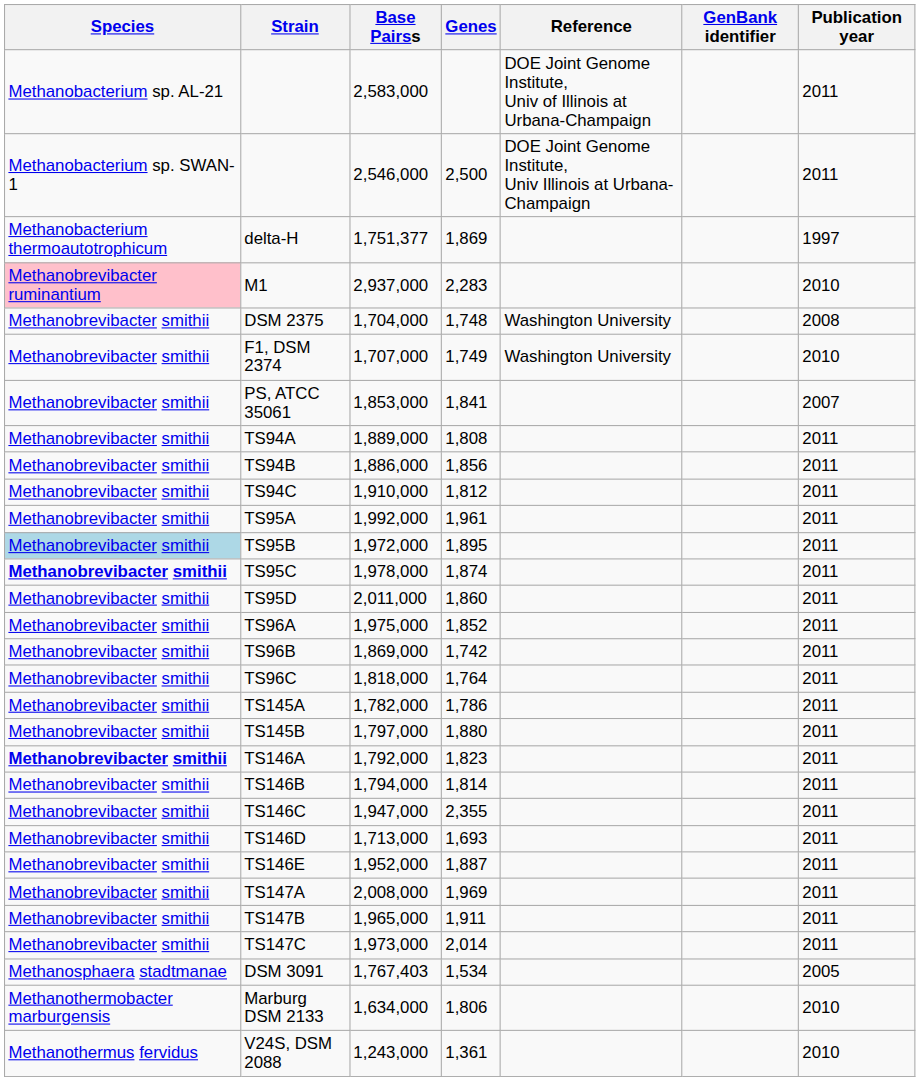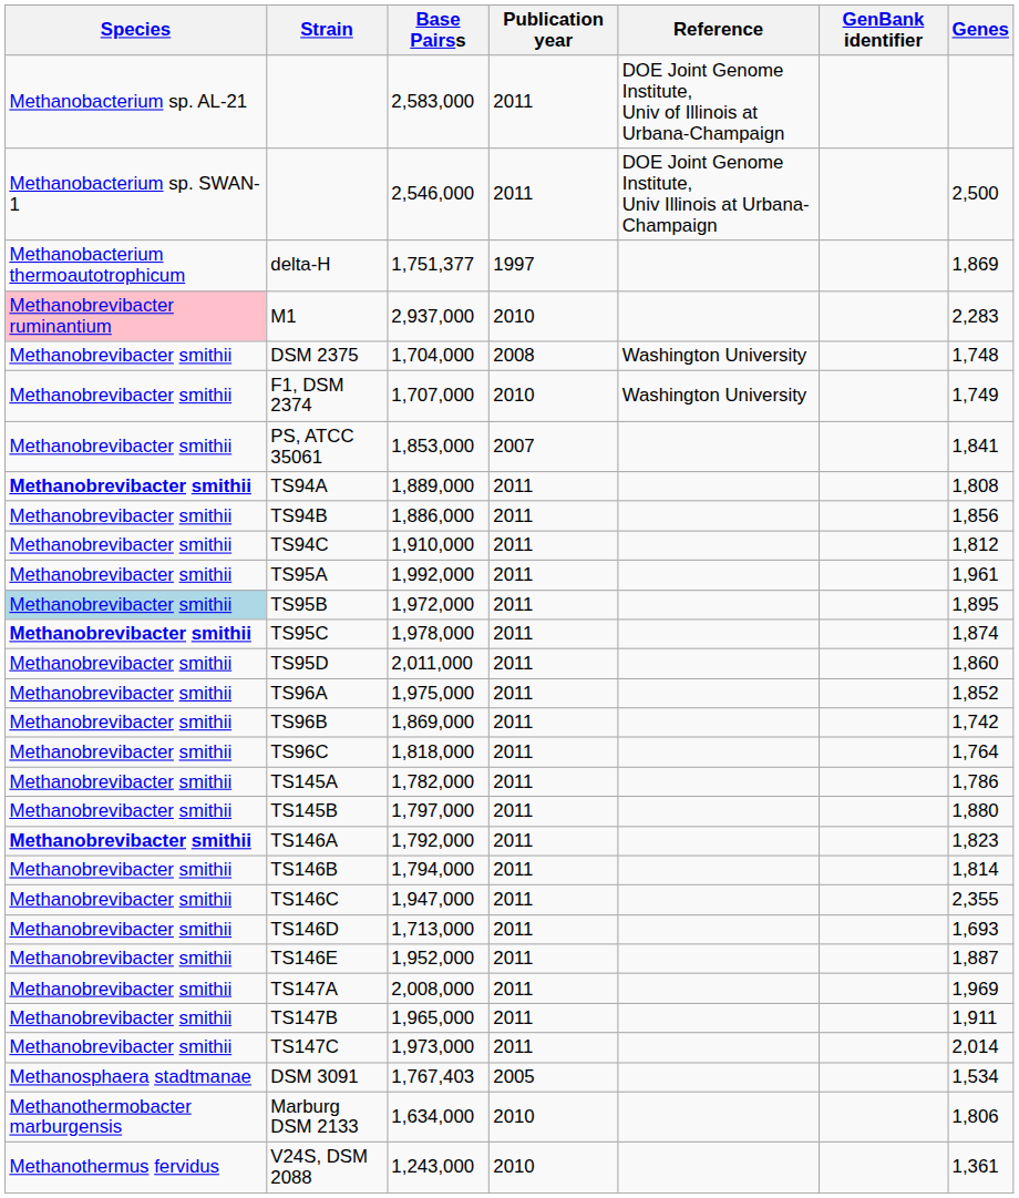 <table class="wikitable sortable">
 <tr>
 <th><a href='#'>Species</a></th>
 <th><a href='#'>Strain</a></th>
 <th><a href='#'>Base Pairs</a>s</th>
-<th><a href='#'>Genes</a></th>
+<th>Publication year</th>
 <th>Reference</th>
 <th><a href='#'>GenBank</a> identifier</th>
-<th>Publication year</th>
+<th><a href='#'>Genes</a></th>
 </tr>
 <tr>
 <td><a href='#'>Methanobacterium</a> sp. AL-21</td>
 <td></td>
 <td>2,583,000</td>
-<td></td>
+<td>2011</td>
 <td>DOE Joint Genome Institute,<br>Univ of Illinois at Urbana-Champaign</td>
 <td></td>
-<td>2011</td>
+<td></td>
 </tr>
 <tr>
 <td><a href='#'>Methanobacterium</a> sp. SWAN-1</td>
 <td></td>
 <td>2,546,000</td>
-<td>2,500</td>
+<td>2011</td>
 <td>DOE Joint Genome Institute,<br>Univ Illinois at Urbana-Champaign</td>
 <td></td>
-<td>2011</td>
+<td>2,500</td>
 </tr>
 <tr>
 <td><a href='#'>Methanobacterium</a> <a href='#'>thermoautotrophicum</a></td>
 <td>delta-H</td>
 <td>1,751,377</td>
-<td>1,869</td>
+<td>1997</td>
 <td></td>
 <td></td>
-<td>1997</td>
+<td>1,869</td>
 </tr>
 <tr>
 <td style="background: pink;"><a href='#'>Methanobrevibacter</a> <a href='#'>ruminantium</a></td>
 <td>M1</td>
 <td>2,937,000</td>
-<td>2,283</td>
+<td>2010</td>
 <td></td>
 <td></td>
-<td>2010</td>
+<td>2,283</td>
 </tr>
 <tr>
 <td><a href='#'>Methanobrevibacter</a> <a href='#'>smithii</a></td>
 <td>DSM 2375</td>
 <td>1,704,000</td>
-<td>1,748</td>
+<td>2008</td>
 <td>Washington University</td>
 <td></td>
-<td>2008</td>
+<td>1,748</td>
 </tr>
 <tr>
 <td><a href='#'>Methanobrevibacter</a> <a href='#'>smithii</a></td>
 <td>F1, DSM 2374</td>
 <td>1,707,000</td>
-<td>1,749</td>
+<td>2010</td>
 <td>Washington University</td>
 <td></td>
-<td>2010</td>
+<td>1,749</td>
 </tr>
 <tr>
 <td><a href='#'>Methanobrevibacter</a> <a href='#'>smithii</a></td>
 <td>PS, ATCC 35061</td>
 <td>1,853,000</td>
-<td>1,841</td>
+<td>2007</td>
 <td></td>
 <td></td>
-<td>2007</td>
+<td>1,841</td>
 </tr>
 <tr>
-<td><a href='#'>Methanobrevibacter</a> <a href='#'>smithii</a></td>
+<td><strong><a href='#'>Methanobrevibacter</a> <a href='#'>smithii</a></strong></td>
 <td>TS94A</td>
 <td>1,889,000</td>
-<td>1,808</td>
+<td>2011</td>
 <td></td>
 <td></td>
-<td>2011</td>
+<td>1,808</td>
 </tr>
 <tr>
 <td><a href='#'>Methanobrevibacter</a> <a href='#'>smithii</a></td>
 <td>TS94B</td>
 <td>1,886,000</td>
-<td>1,856</td>
+<td>2011</td>
 <td></td>
 <td></td>
-<td>2011</td>
+<td>1,856</td>
 </tr>
 <tr>
 <td><a href='#'>Methanobrevibacter</a> <a href='#'>smithii</a></td>
 <td>TS94C</td>
 <td>1,910,000</td>
-<td>1,812</td>
+<td>2011</td>
 <td></td>
 <td></td>
-<td>2011</td>
+<td>1,812</td>
 </tr>
 <tr>
 <td><a href='#'>Methanobrevibacter</a> <a href='#'>smithii</a></td>
 <td>TS95A</td>
 <td>1,992,000</td>
-<td>1,961</td>
+<td>2011</td>
 <td></td>
 <td></td>
-<td>2011</td>
+<td>1,961</td>
 </tr>
 <tr>
 <td style="background: lightblue;"><a href='#'>Methanobrevibacter</a> <a href='#'>smithii</a></td>
 <td>TS95B</td>
 <td>1,972,000</td>
-<td>1,895</td>
+<td>2011</td>
 <td></td>
 <td></td>
-<td>2011</td>
+<td>1,895</td>
 </tr>
 <tr>
 <td><strong><a href='#'>Methanobrevibacter</a> <a href='#'>smithii</a></strong></td>
 <td>TS95C</td>
 <td>1,978,000</td>
-<td>1,874</td>
+<td>2011</td>
 <td></td>
 <td></td>
-<td>2011</td>
+<td>1,874</td>
 </tr>
 <tr>
 <td><a href='#'>Methanobrevibacter</a> <a href='#'>smithii</a></td>
 <td>TS95D</td>
 <td>2,011,000</td>
-<td>1,860</td>
+<td>2011</td>
 <td></td>
 <td></td>
-<td>2011</td>
+<td>1,860</td>
 </tr>
 <tr>
 <td><a href='#'>Methanobrevibacter</a> <a href='#'>smithii</a></td>
 <td>TS96A</td>
 <td>1,975,000</td>
-<td>1,852</td>
+<td>2011</td>
 <td></td>
 <td></td>
-<td>2011</td>
+<td>1,852</td>
 </tr>
 <tr>
 <td><a href='#'>Methanobrevibacter</a> <a href='#'>smithii</a></td>
 <td>TS96B</td>
 <td>1,869,000</td>
-<td>1,742</td>
+<td>2011</td>
 <td></td>
 <td></td>
-<td>2011</td>
+<td>1,742</td>
 </tr>
 <tr>
 <td><a href='#'>Methanobrevibacter</a> <a href='#'>smithii</a></td>
 <td>TS96C</td>
 <td>1,818,000</td>
-<td>1,764</td>
+<td>2011</td>
 <td></td>
 <td></td>
-<td>2011</td>
+<td>1,764</td>
 </tr>
 <tr>
 <td><a href='#'>Methanobrevibacter</a> <a href='#'>smithii</a></td>
 <td>TS145A</td>
 <td>1,782,000</td>
-<td>1,786</td>
+<td>2011</td>
 <td></td>
 <td></td>
-<td>2011</td>
+<td>1,786</td>
 </tr>
 <tr>
 <td><a href='#'>Methanobrevibacter</a> <a href='#'>smithii</a></td>
 <td>TS145B</td>
 <td>1,797,000</td>
-<td>1,880</td>
+<td>2011</td>
 <td></td>
 <td></td>
-<td>2011</td>
+<td>1,880</td>
 </tr>
 <tr>
 <td><strong><a href='#'>Methanobrevibacter</a> <a href='#'>smithii</a></strong></td>
 <td>TS146A</td>
 <td>1,792,000</td>
-<td>1,823</td>
+<td>2011</td>
 <td></td>
 <td></td>
-<td>2011</td>
+<td>1,823</td>
 </tr>
 <tr>
 <td><a href='#'>Methanobrevibacter</a> <a href='#'>smithii</a></td>
 <td>TS146B</td>
 <td>1,794,000</td>
-<td>1,814</td>
+<td>2011</td>
 <td></td>
 <td></td>
-<td>2011</td>
+<td>1,814</td>
 </tr>
 <tr>
 <td><a href='#'>Methanobrevibacter</a> <a href='#'>smithii</a></td>
 <td>TS146C</td>
 <td>1,947,000</td>
-<td>2,355</td>
+<td>2011</td>
 <td></td>
 <td></td>
-<td>2011</td>
+<td>2,355</td>
 </tr>
 <tr>
 <td><a href='#'>Methanobrevibacter</a> <a href='#'>smithii</a></td>
 <td>TS146D</td>
 <td>1,713,000</td>
-<td>1,693</td>
+<td>2011</td>
 <td></td>
 <td></td>
-<td>2011</td>
+<td>1,693</td>
 </tr>
 <tr>
 <td><a href='#'>Methanobrevibacter</a> <a href='#'>smithii</a></td>
 <td>TS146E</td>
 <td>1,952,000</td>
-<td>1,887</td>
+<td>2011</td>
 <td></td>
 <td></td>
-<td>2011</td>
+<td>1,887</td>
 </tr>
 <tr>
 <td><a href='#'>Methanobrevibacter</a> <a href='#'>smithii</a></td>
 <td>TS147A</td>
 <td>2,008,000</td>
-<td>1,969</td>
+<td>2011</td>
 <td></td>
 <td></td>
-<td>2011</td>
+<td>1,969</td>
 </tr>
 <tr>
 <td><a href='#'>Methanobrevibacter</a> <a href='#'>smithii</a></td>
 <td>TS147B</td>
 <td>1,965,000</td>
-<td>1,911</td>
+<td>2011</td>
 <td></td>
 <td></td>
-<td>2011</td>
+<td>1,911</td>
 </tr>
 <tr>
 <td><a href='#'>Methanobrevibacter</a> <a href='#'>smithii</a></td>
 <td>TS147C</td>
 <td>1,973,000</td>
-<td>2,014</td>
+<td>2011</td>
 <td></td>
 <td></td>
-<td>2011</td>
+<td>2,014</td>
 </tr>
 <tr>
 <td><a href='#'>Methanosphaera</a> <a href='#'>stadtmanae</a></td>
 <td>DSM 3091</td>
 <td>1,767,403</td>
-<td>1,534</td>
+<td>2005</td>
 <td></td>
 <td></td>
-<td>2005</td>
+<td>1,534</td>
 </tr>
 <tr>
 <td><a href='#'>Methanothermobacter</a> <a href='#'>marburgensis</a></td>
 <td>Marburg DSM 2133</td>
 <td>1,634,000</td>
-<td>1,806</td>
+<td>2010</td>
 <td></td>
 <td></td>
-<td>2010</td>
+<td>1,806</td>
 </tr>
 <tr>
 <td><a href='#'>Methanothermus</a> <a href='#'>fervidus</a></td>
 <td>V24S, DSM 2088</td>
 <td>1,243,000</td>
-<td>1,361</td>
+<td>2010</td>
 <td></td>
 <td></td>
-<td>2010</td>
+<td>1,361</td>
 </tr>
 </table>
